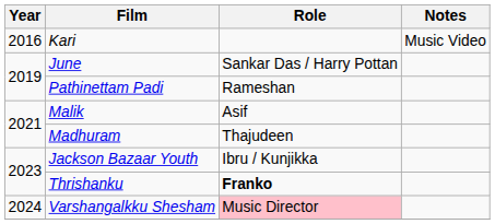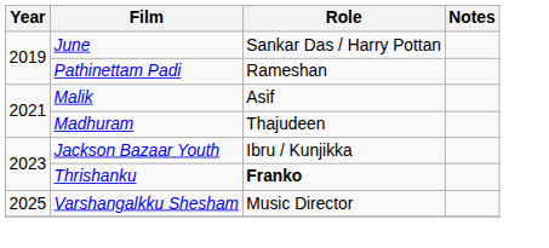 <table class="wikitable sortable">
 <tr>
 <th>Year</th>
 <th>Film</th>
 <th class="unsortable">Role</th>
 <th class="unsortable">Notes</th>
-</tr>
-<tr>
-<td>2016</td>
-<td><em>Kari</em></td>
-<td></td>
-<td>Music Video</td>
 </tr>
 <tr>
 <td rowspan=2>2019</td>
 <td><em><a href='#'>June</a></em></td>
 <td>Sankar Das / Harry Pottan</td>
 <td></td>
 </tr>
 <tr>
 <td><em><a href='#'>Pathinettam Padi</a></em></td>
 <td>Rameshan</td>
 <td></td>
 </tr>
 <tr>
 <td rowspan=2>2021</td>
 <td><em><a href='#'>Malik</a></em></td>
 <td>Asif</td>
 <td></td>
 </tr>
 <tr>
 <td><em><a href='#'>Madhuram</a></em></td>
 <td>Thajudeen</td>
 <td></td>
 </tr>
 <tr>
 <td rowspan=2>2023</td>
 <td><em><a href='#'>Jackson Bazaar Youth</a></em></td>
 <td>Ibru / Kunjikka</td>
 <td></td>
 </tr>
 <tr>
 <td><em><a href='#'>Thrishanku</a></em></td>
 <td><strong>Franko</strong></td>
 <td></td>
 </tr>
 <tr>
-<td>2024</td>
+<td>2025</td>
 <td><em><a href='#'>Varshangalkku Shesham</a></em></td>
-<td style="background: pink;">Music Director</td>
+<td>Music Director</td>
 <td></td>
 </tr>
 <tr>
 </tr>
 </table>
